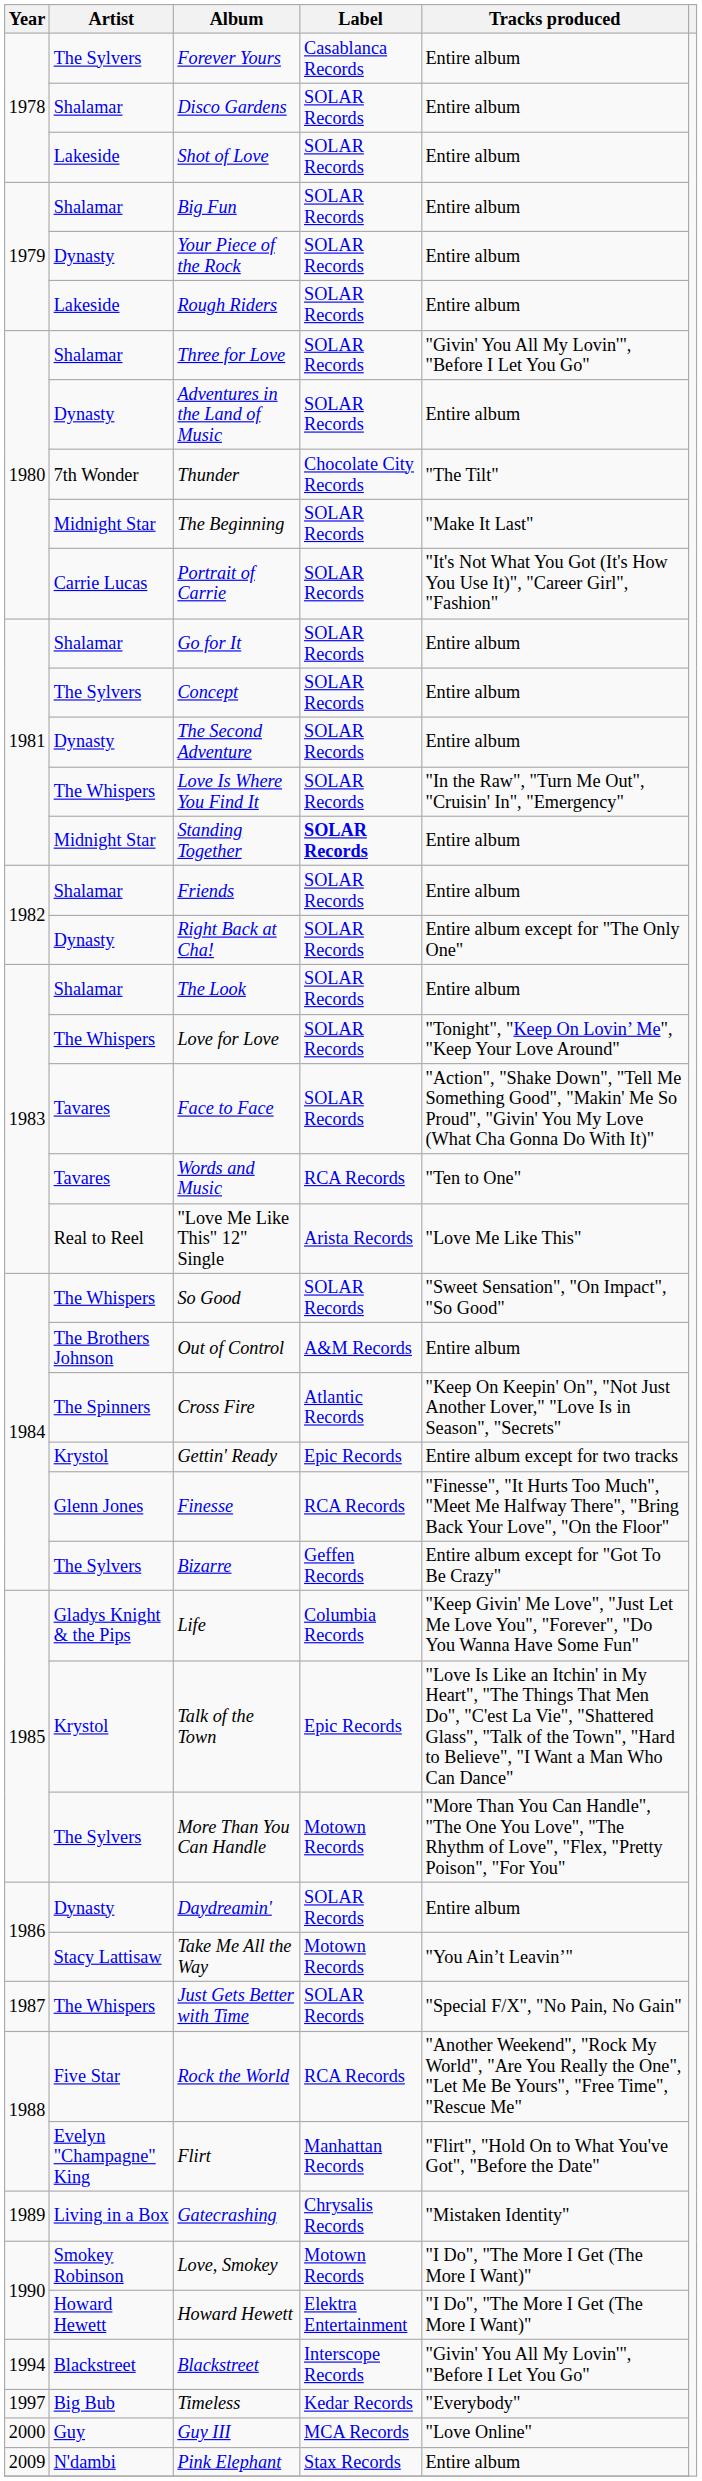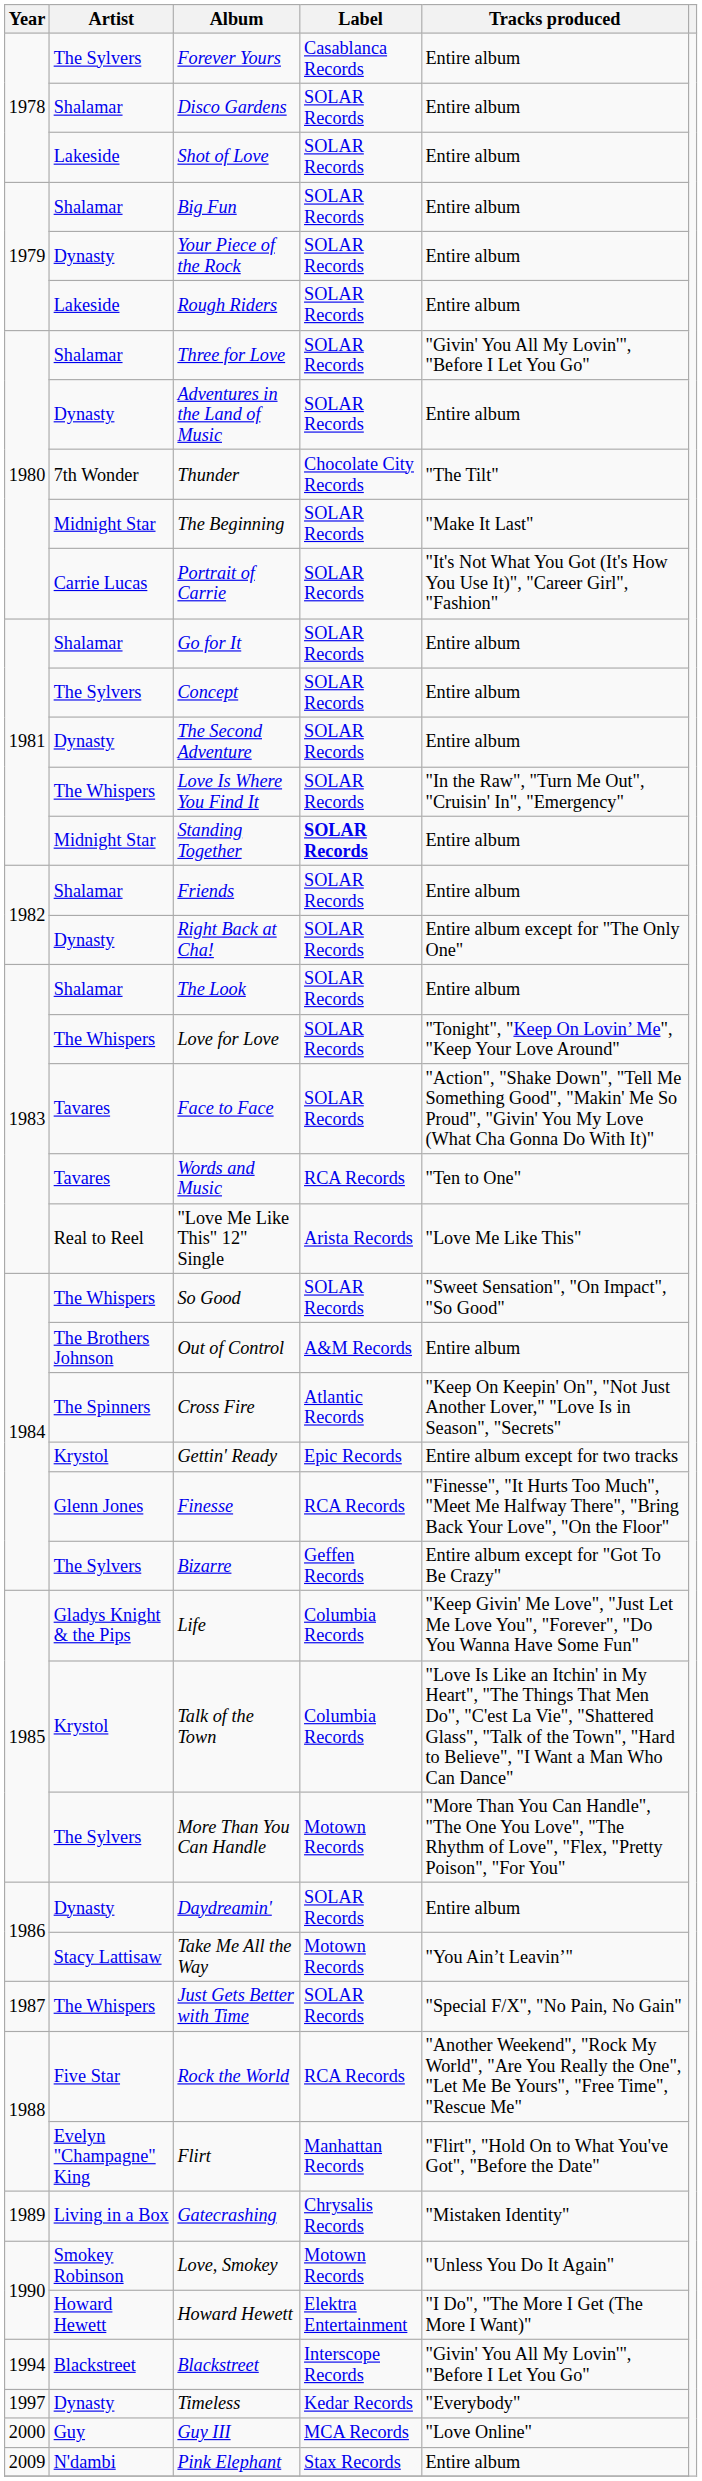 <table class="wikitable">
 <tr>
 <th>Year</th>
 <th>Artist</th>
 <th>Album</th>
 <th>Label</th>
 <th>Tracks produced</th>
 <th></th>
 </tr>
 <tr>
 <td rowspan="3">1978</td>
 <td><a href='#'>The Sylvers</a></td>
 <td><em><a href='#'>Forever Yours</a></em></td>
 <td><a href='#'>Casablanca Records</a></td>
 <td>Entire album</td>
 </tr>
 <tr>
 <td><a href='#'>Shalamar</a></td>
 <td><em><a href='#'>Disco Gardens</a></em></td>
 <td><a href='#'>SOLAR Records</a></td>
 <td>Entire album</td>
 </tr>
 <tr>
 <td><a href='#'>Lakeside</a></td>
 <td><em><a href='#'>Shot of Love</a></em></td>
 <td><a href='#'>SOLAR Records</a></td>
 <td>Entire album</td>
 </tr>
 <tr>
 <td rowspan="3">1979</td>
 <td><a href='#'>Shalamar</a></td>
 <td><em><a href='#'>Big Fun</a></em></td>
 <td><a href='#'>SOLAR Records</a></td>
 <td>Entire album</td>
 </tr>
 <tr>
 <td><a href='#'>Dynasty</a></td>
 <td><em><a href='#'>Your Piece of the Rock</a></em></td>
 <td><a href='#'>SOLAR Records</a></td>
 <td>Entire album</td>
 </tr>
 <tr>
 <td><a href='#'>Lakeside</a></td>
 <td><em><a href='#'>Rough Riders</a></em></td>
 <td><a href='#'>SOLAR Records</a></td>
 <td>Entire album</td>
 </tr>
 <tr>
 <td rowspan="5">1980</td>
 <td><a href='#'>Shalamar</a></td>
 <td><em><a href='#'>Three for Love</a></em></td>
 <td><a href='#'>SOLAR Records</a></td>
 <td>"Givin' You All My Lovin'", "Before I Let You Go"</td>
 </tr>
 <tr>
 <td><a href='#'>Dynasty</a></td>
 <td><em><a href='#'>Adventures in the Land of Music</a></em></td>
 <td><a href='#'>SOLAR Records</a></td>
 <td>Entire album</td>
 </tr>
 <tr>
 <td>7th Wonder</td>
 <td><em>Thunder</em></td>
 <td><a href='#'>Chocolate City Records</a></td>
 <td>"The Tilt"</td>
 </tr>
 <tr>
 <td><a href='#'>Midnight Star</a></td>
 <td><em>The Beginning</em></td>
 <td><a href='#'>SOLAR Records</a></td>
 <td>"Make It Last"</td>
 </tr>
 <tr>
 <td><a href='#'>Carrie Lucas</a></td>
 <td><em><a href='#'>Portrait of Carrie</a></em></td>
 <td><a href='#'>SOLAR Records</a></td>
 <td>"It's Not What You Got (It's How You Use It)", "Career Girl", "Fashion"</td>
 </tr>
 <tr>
 <td rowspan="5">1981</td>
 <td><a href='#'>Shalamar</a></td>
 <td><em><a href='#'>Go for It</a></em></td>
 <td><a href='#'>SOLAR Records</a></td>
 <td>Entire album</td>
 </tr>
 <tr>
 <td><a href='#'>The Sylvers</a></td>
 <td><em><a href='#'>Concept</a></em></td>
 <td><a href='#'>SOLAR Records</a></td>
 <td>Entire album</td>
 </tr>
 <tr>
 <td><a href='#'>Dynasty</a></td>
 <td><em><a href='#'>The Second Adventure</a></em></td>
 <td><a href='#'>SOLAR Records</a></td>
 <td>Entire album</td>
 </tr>
 <tr>
 <td><a href='#'>The Whispers</a></td>
 <td><em><a href='#'>Love Is Where You Find It </a></em></td>
 <td><a href='#'>SOLAR Records</a></td>
 <td>"In the Raw", "Turn Me Out", "Cruisin' In", "Emergency"</td>
 </tr>
 <tr>
 <td><a href='#'>Midnight Star</a></td>
 <td><em><a href='#'>Standing Together</a></em></td>
 <td><strong><a href='#'>SOLAR Records</a></strong></td>
 <td>Entire album</td>
 </tr>
 <tr>
 <td rowspan="2">1982</td>
 <td><a href='#'>Shalamar</a></td>
 <td><em><a href='#'>Friends</a></em></td>
 <td><a href='#'>SOLAR Records</a></td>
 <td>Entire album</td>
 </tr>
 <tr>
 <td><a href='#'>Dynasty</a></td>
 <td><em><a href='#'>Right Back at Cha!</a></em></td>
 <td><a href='#'>SOLAR Records</a></td>
 <td>Entire album except for "The Only One"</td>
 </tr>
 <tr>
 <td rowspan="5">1983</td>
 <td><a href='#'>Shalamar</a></td>
 <td><em><a href='#'>The Look</a></em></td>
 <td><a href='#'>SOLAR Records</a></td>
 <td>Entire album</td>
 </tr>
 <tr>
 <td><a href='#'>The Whispers</a></td>
 <td><em>Love for Love</em></td>
 <td><a href='#'>SOLAR Records</a></td>
 <td>"Tonight", "<a href='#'>Keep On Lovin’ Me</a>", "Keep Your Love Around"</td>
 </tr>
 <tr>
 <td><a href='#'>Tavares</a></td>
 <td><em><a href='#'>Face to Face</a></em></td>
 <td><a href='#'>SOLAR Records</a></td>
 <td>"Action", "Shake Down", "Tell Me Something Good", "Makin' Me So Proud", "Givin' You My Love (What Cha Gonna Do With It)"</td>
 </tr>
 <tr>
 <td><a href='#'>Tavares</a></td>
 <td><em><a href='#'>Words and Music</a></em></td>
 <td><a href='#'>RCA Records</a></td>
 <td>"Ten to One"</td>
 </tr>
 <tr>
 <td>Real to Reel</td>
 <td>"Love Me Like This" 12" Single</td>
 <td><a href='#'>Arista Records</a></td>
 <td>"Love Me Like This"</td>
 </tr>
 <tr>
 <td rowspan="6">1984</td>
 <td><a href='#'>The Whispers</a></td>
 <td><em>So Good</em></td>
 <td><a href='#'>SOLAR Records</a></td>
 <td>"Sweet Sensation", "On Impact", "So Good"</td>
 </tr>
 <tr>
 <td><a href='#'>The Brothers Johnson</a></td>
 <td><em>Out of Control</em></td>
 <td><a href='#'>A&M Records</a></td>
 <td>Entire album</td>
 </tr>
 <tr>
 <td><a href='#'>The Spinners</a></td>
 <td><em>Cross Fire</em></td>
 <td><a href='#'>Atlantic Records</a></td>
 <td>"Keep On Keepin' On", "Not Just Another Lover," "Love Is in Season", "Secrets"</td>
 </tr>
 <tr>
 <td><a href='#'>Krystol</a></td>
 <td><em>Gettin' Ready</em></td>
 <td><a href='#'>Epic Records</a></td>
 <td>Entire album except for two tracks</td>
 </tr>
 <tr>
 <td><a href='#'>Glenn Jones</a></td>
 <td><em><a href='#'>Finesse</a></em></td>
 <td><a href='#'>RCA Records</a></td>
 <td>"Finesse", "It Hurts Too Much", "Meet Me Halfway There", "Bring Back Your Love", "On the Floor"</td>
 </tr>
 <tr>
 <td><a href='#'>The Sylvers</a></td>
 <td><em><a href='#'>Bizarre</a></em></td>
 <td><a href='#'>Geffen Records</a></td>
 <td>Entire album except for "Got To Be Crazy"</td>
 </tr>
 <tr>
 <td rowspan="3">1985</td>
 <td><a href='#'>Gladys Knight & the Pips</a></td>
 <td><em>Life</em></td>
 <td><a href='#'>Columbia Records</a></td>
 <td>"Keep Givin' Me Love", "Just Let Me Love You", "Forever", "Do You Wanna Have Some Fun"</td>
 </tr>
 <tr>
 <td><a href='#'>Krystol</a></td>
 <td><em>Talk of the Town</em></td>
-<td><a href='#'>Epic Records</a></td>
+<td><a href='#'>Columbia Records</a></td>
 <td>"Love Is Like an Itchin' in My Heart", "The Things That Men Do", "C'est La Vie", "Shattered Glass", "Talk of the Town", "Hard to Believe", "I Want a Man Who Can Dance"</td>
 </tr>
 <tr>
 <td><a href='#'>The Sylvers</a></td>
 <td><em>More Than You Can Handle</em></td>
 <td><a href='#'>Motown Records</a></td>
 <td>"More Than You Can Handle", "The One You Love", "The Rhythm of Love", "Flex, "Pretty Poison", "For You"</td>
 </tr>
 <tr>
 <td rowspan="2">1986</td>
 <td><a href='#'>Dynasty</a></td>
 <td><em><a href='#'>Daydreamin'</a></em></td>
 <td><a href='#'>SOLAR Records</a></td>
 <td>Entire album</td>
 </tr>
 <tr>
 <td><a href='#'>Stacy Lattisaw</a></td>
 <td><em>Take Me All the Way</em></td>
 <td><a href='#'>Motown Records</a></td>
 <td>"You Ain’t Leavin’"</td>
 </tr>
 <tr>
 <td rowspan="1">1987</td>
 <td><a href='#'>The Whispers</a></td>
 <td><em><a href='#'>Just Gets Better with Time</a></em></td>
 <td><a href='#'>SOLAR Records</a></td>
 <td>"Special F/X", "No Pain, No Gain"</td>
 </tr>
 <tr>
 <td rowspan="2">1988</td>
 <td><a href='#'>Five Star</a></td>
 <td><em><a href='#'>Rock the World</a></em></td>
 <td><a href='#'>RCA Records</a></td>
 <td>"Another Weekend", "Rock My World", "Are You Really the One", "Let Me Be Yours", "Free Time", "Rescue Me"</td>
 </tr>
 <tr>
 <td><a href='#'>Evelyn "Champagne" King</a></td>
 <td><em>Flirt</em></td>
 <td><a href='#'>Manhattan Records</a></td>
 <td>"Flirt", "Hold On to What You've Got", "Before the Date"</td>
 </tr>
 <tr>
 <td rowspan="1">1989</td>
 <td><a href='#'>Living in a Box</a></td>
 <td><em><a href='#'>Gatecrashing</a></em></td>
 <td><a href='#'>Chrysalis Records</a></td>
 <td>"Mistaken Identity"</td>
 </tr>
 <tr>
 <td rowspan="2">1990</td>
 <td><a href='#'>Smokey Robinson</a></td>
 <td><em>Love, Smokey</em></td>
 <td><a href='#'>Motown Records</a></td>
-<td>"I Do", "The More I Get (The More I Want)"</td>
+<td>"Unless You Do It Again"</td>
 </tr>
 <tr>
 <td><a href='#'>Howard Hewett</a></td>
 <td><em>Howard Hewett</em></td>
 <td><a href='#'>Elektra Entertainment</a></td>
 <td>"I Do", "The More I Get (The More I Want)"</td>
 </tr>
 <tr>
 <td rowspan="1">1994</td>
 <td><a href='#'>Blackstreet</a></td>
 <td><em><a href='#'>Blackstreet</a></em></td>
 <td><a href='#'>Interscope Records</a></td>
 <td>"Givin' You All My Lovin'", "Before I Let You Go"</td>
 </tr>
 <tr>
 <td rowspan="1">1997</td>
-<td><a href='#'>Big Bub</a></td>
+<td><a href='#'>Dynasty</a></td>
 <td><em>Timeless</em></td>
 <td><a href='#'>Kedar Records</a></td>
 <td>"Everybody"</td>
 </tr>
 <tr>
 <td rowspan="1">2000</td>
 <td><a href='#'>Guy</a></td>
 <td><em><a href='#'>Guy III</a></em></td>
 <td><a href='#'>MCA Records</a></td>
 <td>"Love Online"</td>
 </tr>
 <tr>
 <td rowspan="1">2009</td>
 <td><a href='#'>N'dambi</a></td>
 <td><em><a href='#'>Pink Elephant</a></em></td>
 <td><a href='#'>Stax Records</a></td>
 <td>Entire album</td>
 </tr>
 <tr>
 </tr>
 </table>
